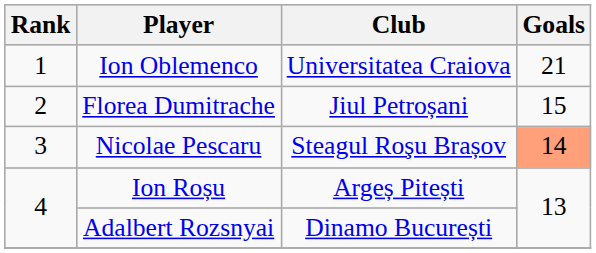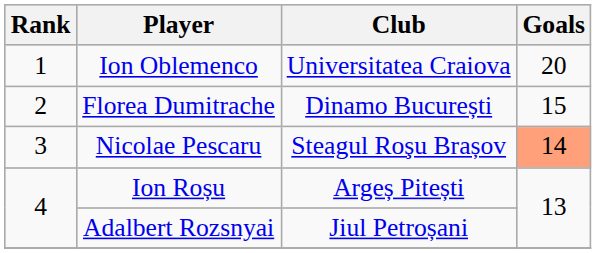 <table class="wikitable sortable" style="text-align:center">
 <tr>
 <th>Rank</th>
 <th>Player</th>
 <th>Club</th>
 <th>Goals</th>
 </tr>
 <tr>
 <td rowspan=1 align=center>1</td>
 <td><a href='#'>Ion Oblemenco</a></td>
 <td><a href='#'>Universitatea Craiova</a></td>
-<td rowspan=1 align=center>21</td>
+<td rowspan=1 align=center>20</td>
 </tr>
 <tr>
 <td rowspan=1 align=center>2</td>
 <td><a href='#'>Florea Dumitrache</a></td>
-<td><a href='#'>Jiul Petroșani</a></td>
+<td><a href='#'>Dinamo București</a></td>
 <td rowspan=1 align=center>15</td>
 </tr>
 <tr>
 <td rowspan=1 align=center>3</td>
 <td><a href='#'>Nicolae Pescaru</a></td>
 <td><a href='#'>Steagul Roşu Brașov</a></td>
 <td rowspan=1 align=center style="background: lightsalmon;">14</td>
 </tr>
 <tr>
 <td rowspan=2 align=center>4</td>
 <td><a href='#'>Ion Roșu</a></td>
 <td><a href='#'>Argeș Pitești</a></td>
 <td rowspan=2 align=center>13</td>
 </tr>
 <tr>
 <td><a href='#'>Adalbert Rozsnyai</a></td>
-<td><a href='#'>Dinamo București</a></td>
+<td><a href='#'>Jiul Petroșani</a></td>
 </tr>
 <tr>
 </tr>
 </table>
